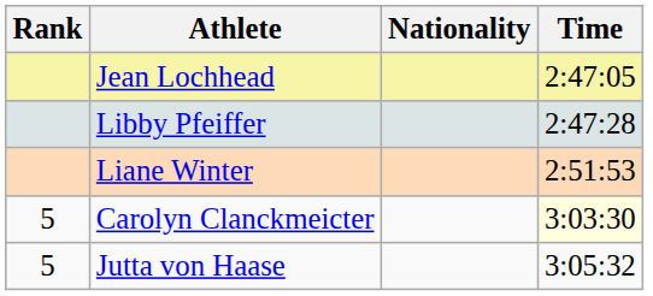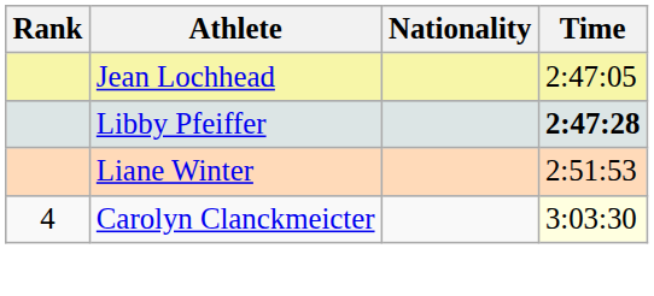 <table class="wikitable sortable">
 <tr>
 <th>Rank</th>
 <th>Athlete</th>
 <th>Nationality</th>
 <th>Time</th>
 </tr>
 <tr bgcolor=#F7F6A8>
 <td align=center></td>
 <td><a href='#'>Jean Lochhead</a></td>
 <td></td>
 <td>2:47:05</td>
 </tr>
 <tr bgcolor=#DCE5E5>
 <td align=center></td>
 <td><a href='#'>Libby Pfeiffer</a></td>
 <td></td>
-<td>2:47:28</td>
+<td><strong>2:47:28</strong></td>
 </tr>
 <tr bgcolor=#FFDAB9>
 <td align=center></td>
 <td><a href='#'>Liane Winter</a></td>
 <td></td>
 <td>2:51:53</td>
 </tr>
 <tr>
-<td align=center>5</td>
+<td align=center>4</td>
 <td><a href='#'>Carolyn Clanckmeicter</a></td>
 <td></td>
 <td style="background: lightyellow;">3:03:30</td>
 </tr>
-<tr>
-<td align=center>5</td>
-<td><a href='#'>Jutta von Haase</a></td>
-<td></td>
-<td>3:05:32</td>
-</tr>
 </table>
